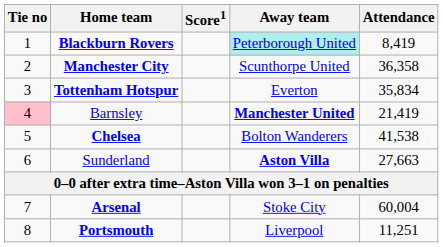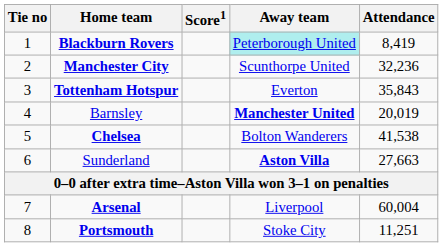 <table class="wikitable" style="text-align: center">
 <tr>
 <th>Tie no</th>
 <th>Home team</th>
 <th>Score<sup>1</sup></th>
 <th>Away team</th>
 <th>Attendance</th>
 </tr>
 <tr>
 <td>1</td>
 <td><strong><a href='#'>Blackburn Rovers</a></strong></td>
 <td></td>
 <td style="background: paleturquoise;"><a href='#'>Peterborough United</a></td>
 <td>8,419</td>
 </tr>
 <tr>
 <td>2</td>
 <td><strong><a href='#'>Manchester City</a></strong></td>
 <td></td>
 <td><a href='#'>Scunthorpe United</a></td>
-<td>36,358</td>
+<td>32,236</td>
 </tr>
 <tr>
 <td>3</td>
 <td><strong><a href='#'>Tottenham Hotspur</a></strong></td>
 <td></td>
 <td><a href='#'>Everton</a></td>
-<td>35,834</td>
+<td>35,843</td>
 </tr>
 <tr>
-<td style="background: pink;">4</td>
+<td>4</td>
 <td><a href='#'>Barnsley</a></td>
 <td></td>
 <td><strong><a href='#'>Manchester United</a></strong></td>
-<td>21,419</td>
+<td>20,019</td>
 </tr>
 <tr>
 <td>5</td>
 <td><strong><a href='#'>Chelsea</a></strong></td>
 <td></td>
 <td><a href='#'>Bolton Wanderers</a></td>
 <td>41,538</td>
 </tr>
 <tr>
 <td>6</td>
 <td><a href='#'>Sunderland</a></td>
 <td></td>
 <td><strong><a href='#'>Aston Villa</a></strong></td>
 <td>27,663</td>
 </tr>
 <tr>
 <th colspan="5">0–0 after extra time–Aston Villa won 3–1 on penalties</th>
 </tr>
 <tr>
 <td>7</td>
 <td><strong><a href='#'>Arsenal</a></strong></td>
 <td></td>
-<td><a href='#'>Stoke City</a></td>
+<td><a href='#'>Liverpool</a></td>
 <td>60,004</td>
 </tr>
 <tr>
 <td>8</td>
 <td><strong><a href='#'>Portsmouth</a></strong></td>
 <td></td>
-<td><a href='#'>Liverpool</a></td>
+<td><a href='#'>Stoke City</a></td>
 <td>11,251</td>
 </tr>
 </table>
